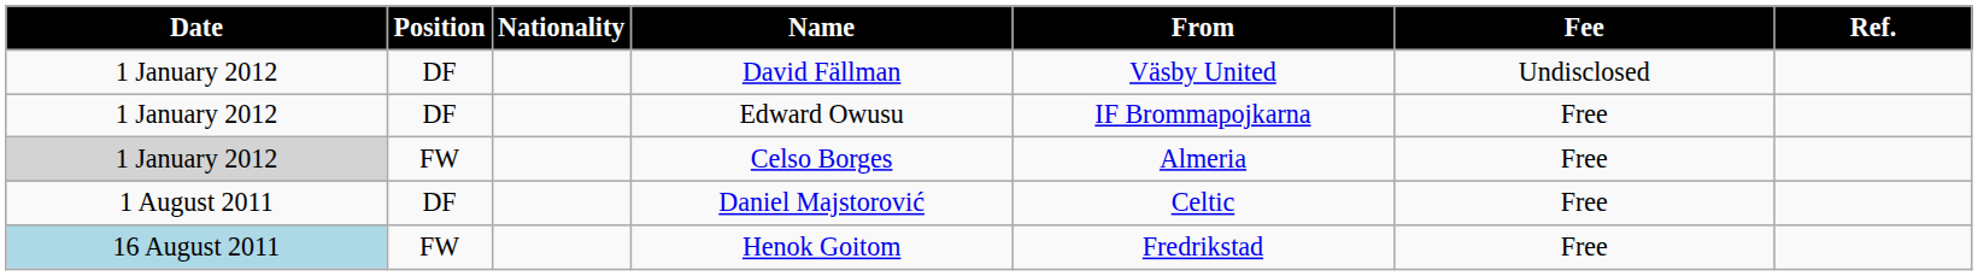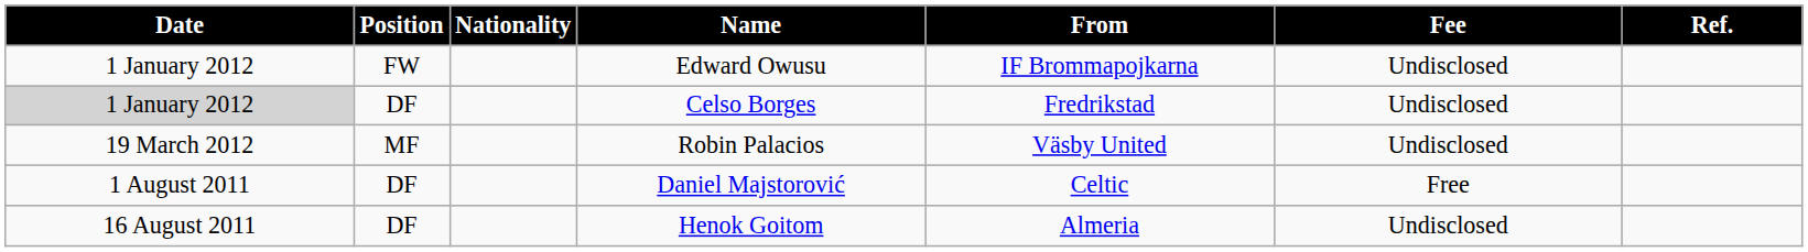 <table class="wikitable"  style="text-align:center; font-size:90%; ">
 <tr>
 <th style="background:#000000; color:white; width:200px;">Date</th>
 <th style="background:#000000; color:white; width:50px;">Position</th>
 <th style="background:#000000; color:white; width:50px;">Nationality</th>
 <th style="background:#000000; color:white; width:200px;">Name</th>
 <th style="background:#000000; color:white; width:200px;">From</th>
 <th style="background:#000000; color:white; width:200px;">Fee</th>
 <th style="background:#000000; color:white; width:100px;">Ref.</th>
 </tr>
 <tr>
 <td>1 January 2012</td>
-<td>DF</td>
+<td>FW</td>
 <td></td>
-<td><a href='#'>David Fällman</a></td>
-<td><a href='#'>Väsby United</a></td>
+<td>Edward Owusu</td>
+<td><a href='#'>IF Brommapojkarna</a></td>
 <td>Undisclosed</td>
 <td></td>
 </tr>
 <tr>
-<td>1 January 2012</td>
+<td style="background: lightgrey;">1 January 2012</td>
 <td>DF</td>
 <td></td>
-<td>Edward Owusu</td>
-<td><a href='#'>IF Brommapojkarna</a></td>
-<td>Free</td>
+<td><a href='#'>Celso Borges</a></td>
+<td><a href='#'>Fredrikstad</a></td>
+<td>Undisclosed</td>
 <td></td>
 </tr>
 <tr>
-<td style="background: lightgrey;">1 January 2012</td>
-<td>FW</td>
+<td>19 March 2012</td>
+<td>MF</td>
 <td></td>
-<td><a href='#'>Celso Borges</a></td>
-<td><a href='#'>Almeria</a></td>
-<td>Free</td>
+<td>Robin Palacios</td>
+<td><a href='#'>Väsby United</a></td>
+<td>Undisclosed</td>
 <td></td>
 </tr>
 <tr>
 <td>1 August 2011</td>
 <td>DF</td>
 <td></td>
 <td><a href='#'>Daniel Majstorović</a></td>
 <td><a href='#'>Celtic</a></td>
 <td>Free</td>
 <td></td>
 </tr>
 <tr>
-<td style="background: lightblue;">16 August 2011</td>
-<td>FW</td>
+<td>16 August 2011</td>
+<td>DF</td>
 <td></td>
 <td><a href='#'>Henok Goitom</a></td>
-<td><a href='#'>Fredrikstad</a></td>
-<td>Free</td>
+<td><a href='#'>Almeria</a></td>
+<td>Undisclosed</td>
 <td></td>
 </tr>
 </table>
